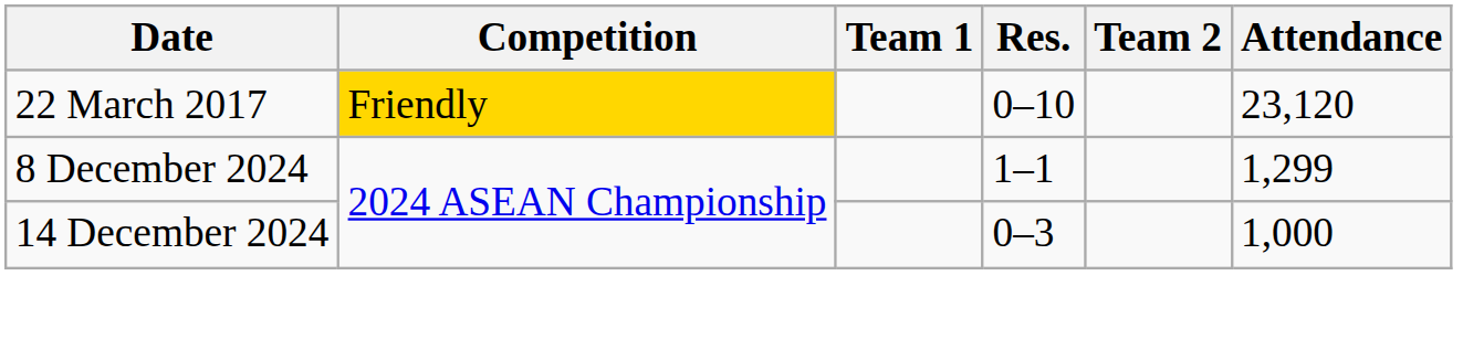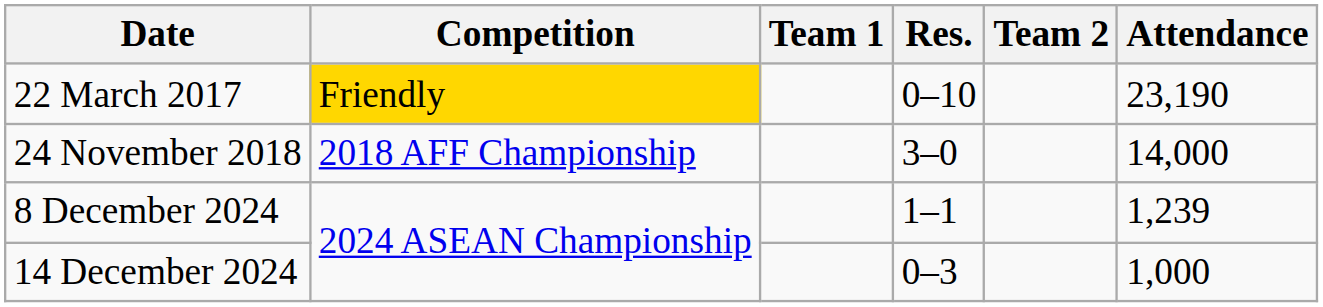 <table class="wikitable">
 <tr>
 <th>Date</th>
 <th>Competition</th>
 <th>Team 1</th>
 <th>Res.</th>
 <th>Team 2</th>
 <th>Attendance</th>
 </tr>
 <tr>
 <td>22 March 2017</td>
 <td style="background: gold;">Friendly</td>
 <td></td>
 <td>0–10</td>
 <td></td>
-<td>23,120</td>
+<td>23,190</td>
+</tr>
+<tr>
+<td>24 November 2018</td>
+<td><a href='#'>2018 AFF Championship</a></td>
+<td></td>
+<td>3–0</td>
+<td></td>
+<td>14,000</td>
 </tr>
 <tr>
 <td>8 December 2024</td>
 <td rowspan="2"><a href='#'>2024 ASEAN Championship</a></td>
 <td></td>
 <td>1–1</td>
 <td></td>
-<td>1,299</td>
+<td>1,239</td>
 </tr>
 <tr>
 <td>14 December 2024</td>
 <td></td>
 <td>0–3</td>
 <td></td>
 <td>1,000</td>
 </tr>
 </table>
